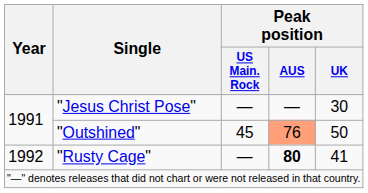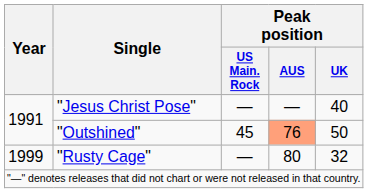 <table class="wikitable">
 <tr>
 <th rowspan="2">Year</th>
 <th rowspan="2">Single</th>
 <th colspan="3">Peak<br>position</th>
 </tr>
 <tr>
 <th style="width:3.5em;font-size:75%"><a href='#'>US<br>Main.<br>Rock</a><br></th>
 <th style="width:3.5em;font-size:75%"><a href='#'>AUS</a><br></th>
 <th style="width:3.5em;font-size:75%"><a href='#'>UK</a><br></th>
 </tr>
 <tr>
 <td rowspan="2">1991</td>
 <td align="left">"<a href='#'>Jesus Christ Pose</a>"</td>
 <td style="text-align:center;">—</td>
 <td style="text-align:center;">—</td>
-<td style="text-align:center;">30</td>
+<td style="text-align:center;">40</td>
 </tr>
 <tr>
 <td align="left">"<a href='#'>Outshined</a>"</td>
 <td style="text-align:center;">45</td>
 <td style="background: lightsalmon; text-align:center;">76</td>
 <td style="text-align:center;">50</td>
 </tr>
 <tr>
-<td rowspan="1">1992</td>
+<td rowspan="1">1999</td>
 <td align="left">"<a href='#'>Rusty Cage</a>"</td>
 <td style="text-align:center;">—</td>
-<td style="text-align:center;"><strong>80</strong></td>
-<td style="text-align:center;">41</td>
+<td style="text-align:center;">80</td>
+<td style="text-align:center;">32</td>
 </tr>
 <tr>
 <td colspan="5" style="text-align:center; font-size:8pt;">"—" denotes releases that did not chart or were not released in that country.</td>
 </tr>
 </table>
